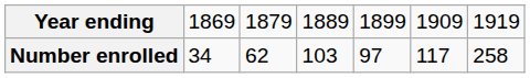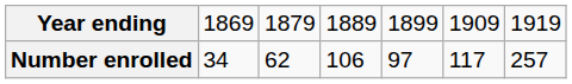 <table class="wikitable">
 <tr>
 <th>Year ending</th>
 <td>1869</td>
 <td>1879</td>
 <td>1889</td>
 <td>1899</td>
 <td>1909</td>
 <td>1919</td>
 </tr>
 <tr>
 <th>Number enrolled</th>
 <td>34</td>
 <td>62</td>
-<td>103</td>
+<td>106</td>
 <td>97</td>
 <td>117</td>
-<td>258</td>
+<td>257</td>
 </tr>
 </table>
